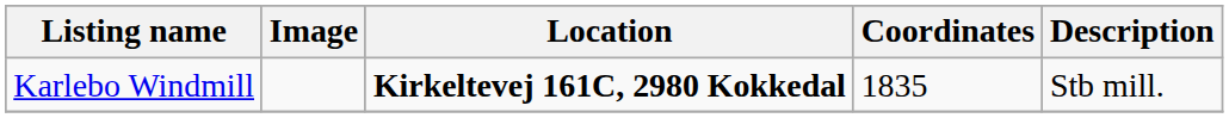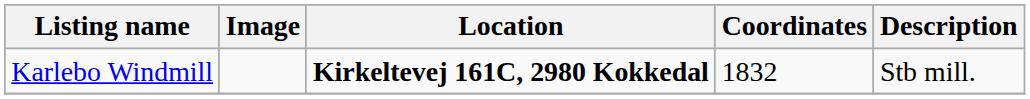 <table class="wikitable sortable">
 <tr>
 <th>Listing name</th>
 <th>Image</th>
 <th>Location</th>
 <th>Coordinates</th>
 <th>Description</th>
 </tr>
 <tr>
 <td><a href='#'>Karlebo Windmill</a></td>
 <td></td>
 <td><strong>Kirkeltevej 161C, 2980 Kokkedal</strong></td>
-<td>1835</td>
+<td>1832</td>
 <td>Stb mill.</td>
 </tr>
 <tr>
 </tr>
 </table>
